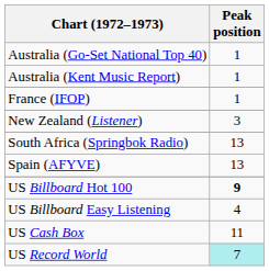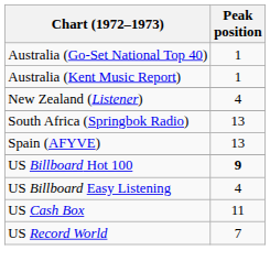 <table class="wikitable sortable">
 <tr>
 <th>Chart (1972–1973)</th>
 <th>Peak<br>position</th>
 </tr>
 <tr>
 <td>Australia (<a href='#'>Go-Set National Top 40</a>)</td>
 <td align="center">1</td>
 </tr>
 <tr>
 <td>Australia (<a href='#'>Kent Music Report</a>)</td>
 <td align="center">1</td>
 </tr>
 <tr>
 </tr>
 <tr>
 </tr>
 <tr>
 </tr>
 <tr>
-<td>France (<a href='#'>IFOP</a>)</td>
-<td align="center">1</td>
-</tr>
-<tr>
 </tr>
 <tr>
 </tr>
 <tr>
 </tr>
 <tr>
 </tr>
 <tr>
 <td>New Zealand (<em><a href='#'>Listener</a></em>)</td>
-<td align="center">3</td>
+<td align="center">4</td>
 </tr>
 <tr>
 </tr>
 <tr>
 <td>South Africa (<a href='#'>Springbok Radio</a>)</td>
 <td align="center">13</td>
 </tr>
 <tr>
 <td>Spain (<a href='#'>AFYVE</a>)</td>
 <td align="center">13</td>
 </tr>
 <tr>
 </tr>
 <tr>
 </tr>
 <tr>
 <td>US <a href='#'><em>Billboard</em> Hot 100</a></td>
 <td align="center"><strong>9</strong></td>
 </tr>
 <tr>
 <td>US <em>Billboard</em> <a href='#'>Easy Listening</a></td>
 <td align="center">4</td>
 </tr>
 <tr>
 <td>US <em><a href='#'>Cash Box</a></em></td>
 <td align="center">11</td>
 </tr>
 <tr>
 <td>US <em><a href='#'>Record World</a></em></td>
-<td align="center" style="background: paleturquoise;">7</td>
+<td align="center">7</td>
 </tr>
 </table>
